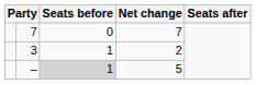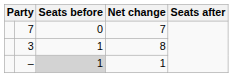 <table class=wikitable style="text-align:right">
 <tr>
 <th colspan="2">Party</th>
 <th>Seats before</th>
 <th>Net change</th>
 <th>Seats after</th>
 </tr>
 <tr>
 <td></td>
 <td>7</td>
 <td> 0</td>
 <td>7</td>
 </tr>
 <tr>
 <td></td>
 <td>3</td>
 <td> 1</td>
-<td>2</td>
+<td>8</td>
 </tr>
 <tr>
 <td></td>
 <td>–</td>
 <td style="background: lightgrey;"> 1</td>
-<td>5</td>
+<td>1</td>
 </tr>
 </table>
